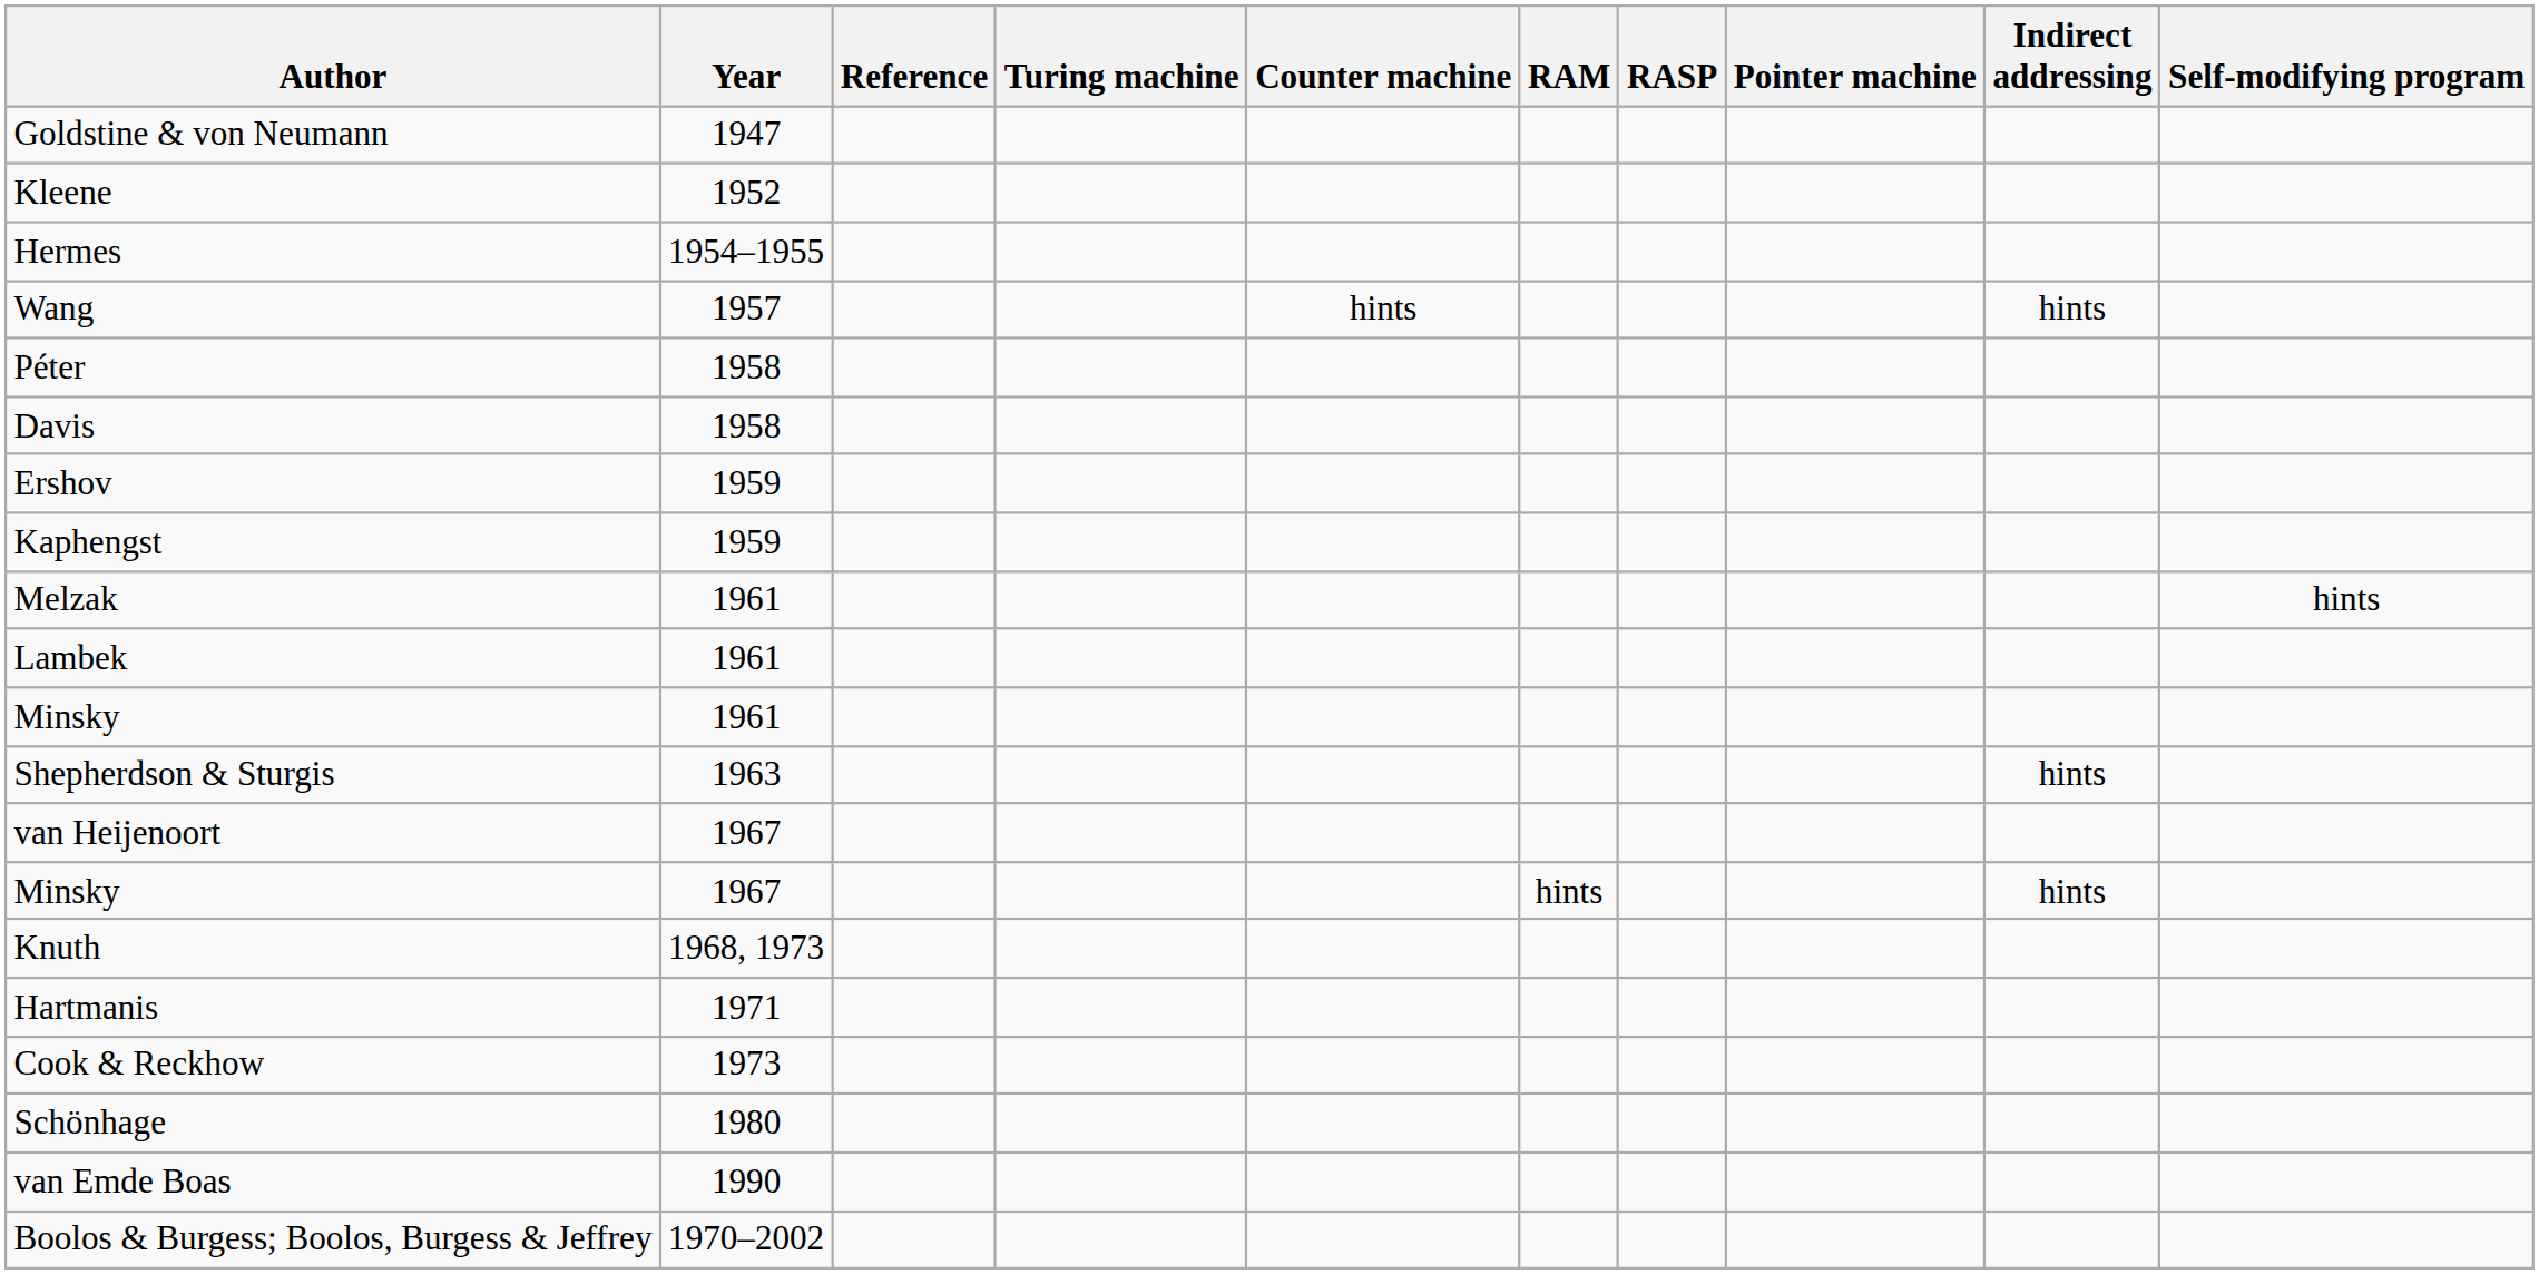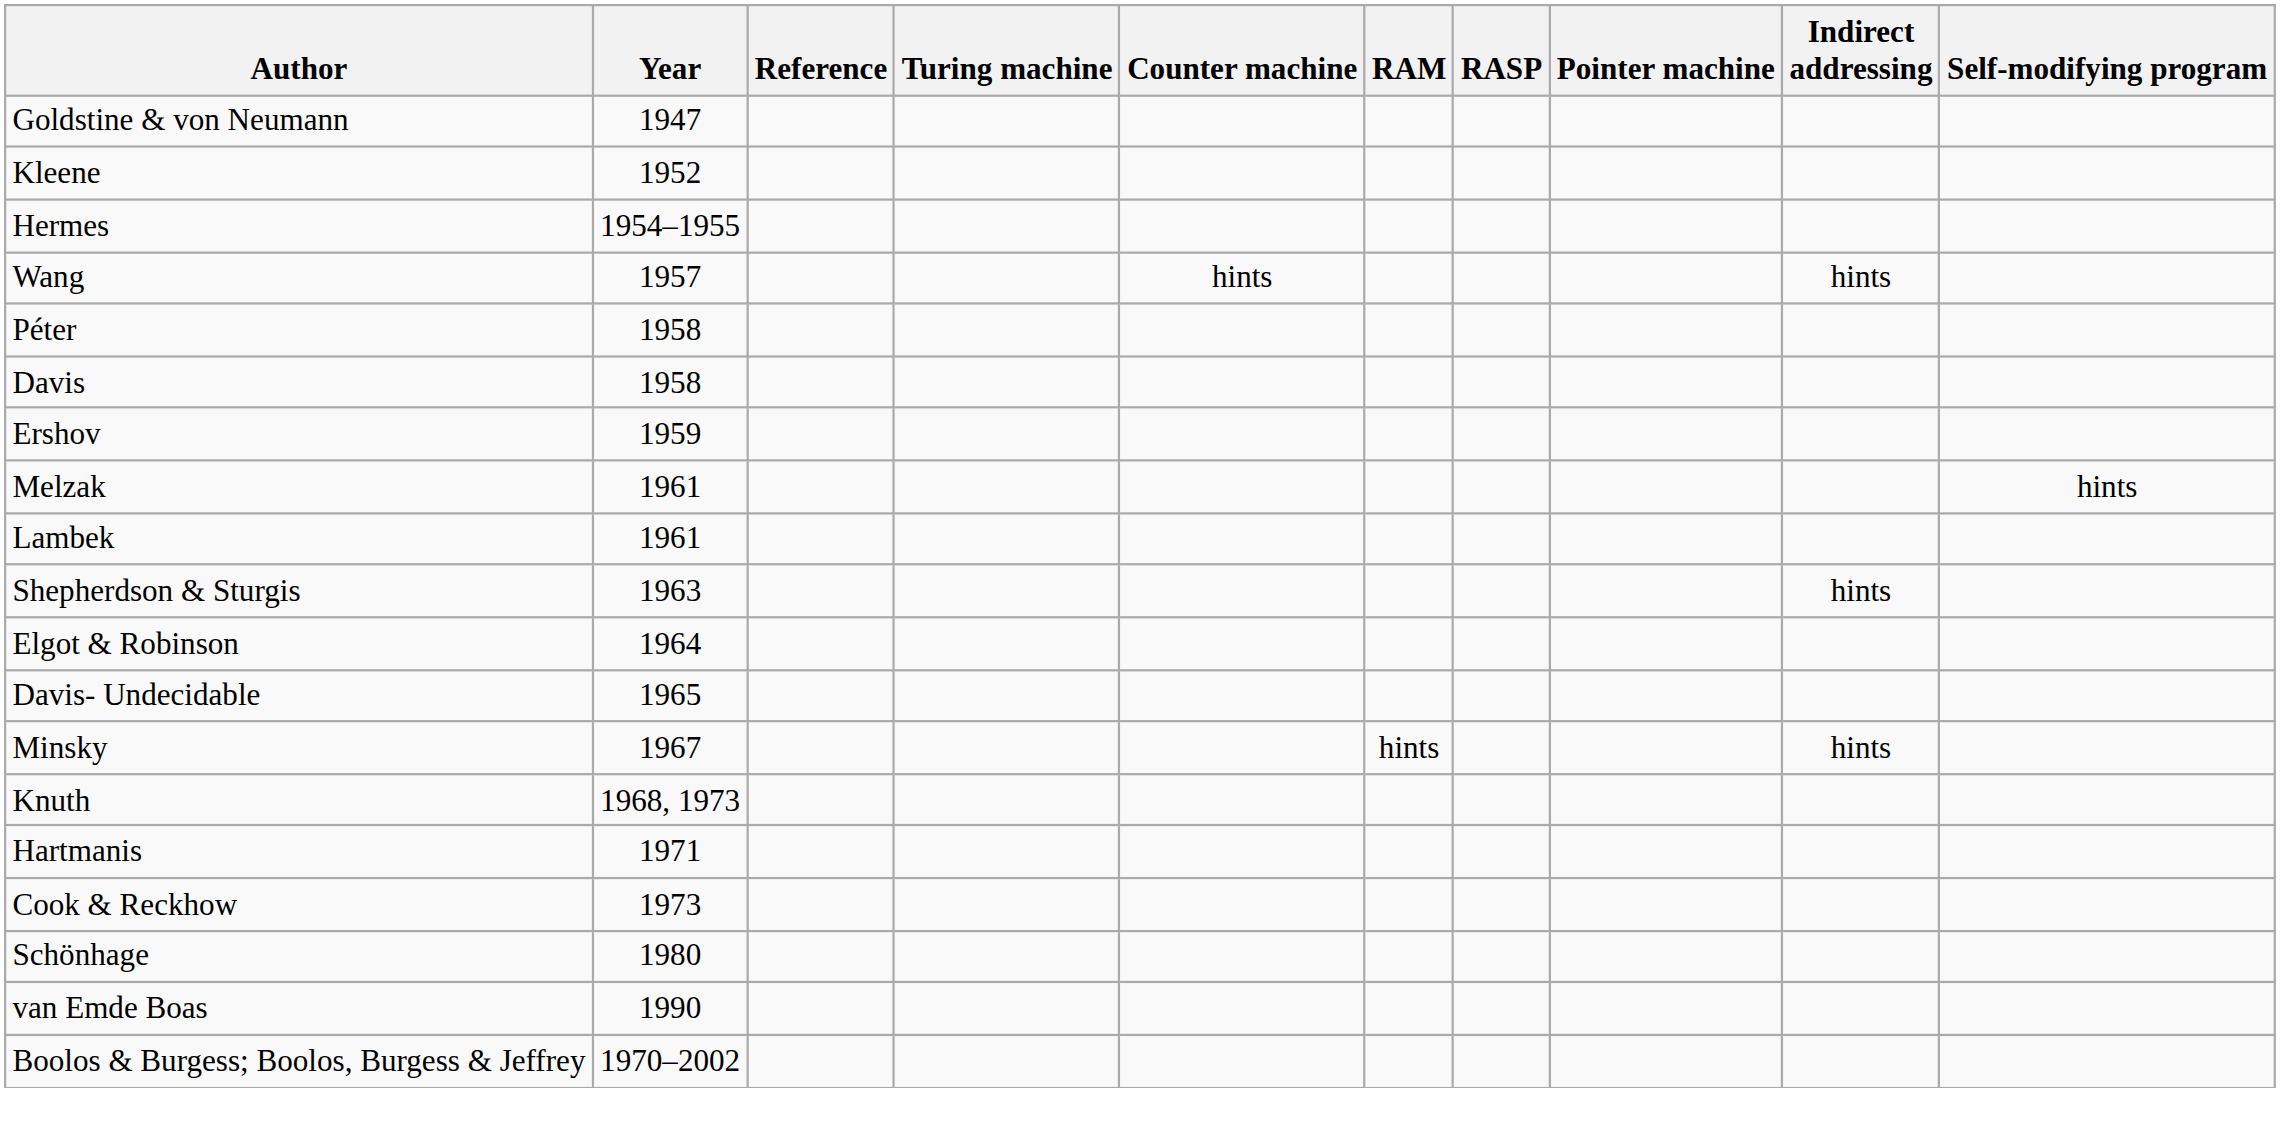 <table class="wikitable" style="text-align:center; font-size:88%">
 <tr style="vertical-align:bottom;">
 <th style="width:114.6;">Author</th>
 <th style="width:43.2;">Year</th>
 <th style="width:46.8;">Reference</th>
 <th style="width:41.4;">Turing machine</th>
 <th style="width:43.2;">Counter machine</th>
 <th style="width:27.6;">RAM</th>
 <th style="width:28.2;">RASP</th>
 <th style="width:38.4;">Pointer machine</th>
 <th style="width:54px;">Indirect addressing</th>
 <th style="width:43.8;">Self-modifying program</th>
 </tr>
 <tr style="vertical-align:bottom;">
 <td style="text-align:left">Goldstine & von Neumann</td>
 <td>1947</td>
 <td></td>
 <td></td>
 <td></td>
 <td></td>
 <td></td>
 <td></td>
 <td></td>
 <td></td>
 </tr>
 <tr style="vertical-align:bottom;">
 <td style="text-align:left">Kleene</td>
 <td>1952</td>
 <td></td>
 <td></td>
 <td></td>
 <td></td>
 <td></td>
 <td></td>
 <td></td>
 <td></td>
 </tr>
 <tr style="vertical-align:bottom;">
 <td style="text-align:left">Hermes</td>
 <td>1954–1955</td>
 <td></td>
 <td></td>
 <td></td>
 <td></td>
 <td></td>
 <td></td>
 <td></td>
 <td></td>
 </tr>
 <tr style="vertical-align:bottom;">
 <td style="text-align:left">Wang</td>
 <td>1957</td>
 <td></td>
 <td></td>
 <td>hints</td>
 <td></td>
 <td></td>
 <td></td>
 <td>hints</td>
 <td></td>
 </tr>
 <tr style="vertical-align:bottom;">
 <td style="text-align:left">Péter</td>
 <td>1958</td>
 <td></td>
 <td></td>
 <td></td>
 <td></td>
 <td></td>
 <td></td>
 <td></td>
 <td></td>
 </tr>
 <tr style="vertical-align:bottom;">
 <td style="text-align:left">Davis</td>
 <td>1958</td>
 <td></td>
 <td></td>
 <td></td>
 <td></td>
 <td></td>
 <td></td>
 <td></td>
 <td></td>
 </tr>
 <tr style="vertical-align:bottom;">
 <td style="text-align:left">Ershov</td>
 <td>1959</td>
 <td></td>
 <td></td>
 <td></td>
 <td></td>
 <td></td>
 <td></td>
 <td></td>
 <td></td>
 </tr>
 <tr style="vertical-align:bottom;">
-<td style="text-align:left">Kaphengst</td>
-<td>1959</td>
-<td></td>
-<td></td>
-<td></td>
-<td></td>
-<td></td>
-<td></td>
-<td></td>
-<td></td>
-</tr>
-<tr style="vertical-align:bottom;">
 <td style="text-align:left">Melzak</td>
 <td>1961</td>
 <td></td>
 <td></td>
 <td></td>
 <td></td>
 <td></td>
 <td></td>
 <td></td>
 <td>hints</td>
 </tr>
 <tr style="vertical-align:bottom;">
 <td style="text-align:left">Lambek</td>
 <td>1961</td>
 <td></td>
 <td></td>
 <td></td>
 <td></td>
 <td></td>
 <td></td>
 <td></td>
 <td></td>
 </tr>
 <tr style="vertical-align:bottom;">
-<td style="text-align:left">Minsky</td>
-<td>1961</td>
-<td></td>
-<td></td>
-<td></td>
-<td></td>
-<td></td>
-<td></td>
-<td></td>
-<td></td>
-</tr>
-<tr style="vertical-align:bottom;">
 <td style="text-align:left">Shepherdson & Sturgis</td>
 <td>1963</td>
 <td></td>
 <td></td>
 <td></td>
 <td></td>
 <td></td>
 <td></td>
 <td>hints</td>
 <td></td>
 </tr>
 <tr style="vertical-align:bottom;">
-<td style="text-align:left">van Heijenoort</td>
-<td>1967</td>
+<td style="text-align:left">Elgot & Robinson</td>
+<td>1964</td>
+<td></td>
+<td></td>
+<td></td>
+<td></td>
+<td></td>
+<td></td>
+<td></td>
+<td></td>
+</tr>
+<tr style="vertical-align:bottom;">
+<td style="text-align:left">Davis- Undecidable</td>
+<td>1965</td>
 <td></td>
 <td></td>
 <td></td>
 <td></td>
 <td></td>
 <td></td>
 <td></td>
 <td></td>
 </tr>
 <tr style="vertical-align:bottom;">
 <td style="text-align:left">Minsky</td>
 <td>1967</td>
 <td></td>
 <td></td>
 <td></td>
 <td>hints</td>
 <td></td>
 <td></td>
 <td>hints</td>
 <td></td>
 </tr>
 <tr style="vertical-align:bottom;">
 <td style="text-align:left">Knuth</td>
 <td>1968, 1973</td>
 <td></td>
 <td></td>
 <td></td>
 <td></td>
 <td></td>
 <td></td>
 <td></td>
 <td></td>
 </tr>
 <tr style="vertical-align:bottom;">
 <td style="text-align:left">Hartmanis</td>
 <td>1971</td>
 <td></td>
 <td></td>
 <td></td>
 <td></td>
 <td></td>
 <td></td>
 <td></td>
 <td></td>
 </tr>
 <tr style="vertical-align:bottom;">
 <td style="text-align:left">Cook & Reckhow</td>
 <td>1973</td>
 <td></td>
 <td></td>
 <td></td>
 <td></td>
 <td></td>
 <td></td>
 <td></td>
 <td></td>
 </tr>
 <tr style="vertical-align:bottom;">
 <td style="text-align:left">Schönhage</td>
 <td>1980</td>
 <td></td>
 <td></td>
 <td></td>
 <td></td>
 <td></td>
 <td></td>
 <td></td>
 <td></td>
 </tr>
 <tr style="vertical-align:bottom;">
 <td style="text-align:left">van Emde Boas</td>
 <td>1990</td>
 <td></td>
 <td></td>
 <td></td>
 <td></td>
 <td></td>
 <td></td>
 <td></td>
 <td></td>
 </tr>
 <tr style="vertical-align:bottom;">
 <td style="text-align:left">Boolos & Burgess; Boolos, Burgess & Jeffrey</td>
 <td>1970–2002</td>
 <td></td>
 <td></td>
 <td></td>
 <td></td>
 <td></td>
 <td></td>
 <td></td>
 <td></td>
 </tr>
 </table>
